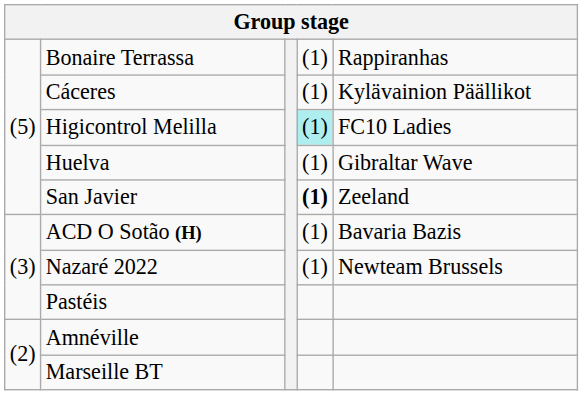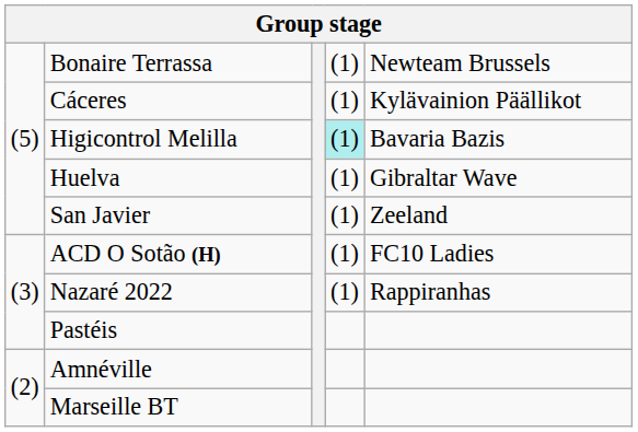 <table class="wikitable">
 <tr>
 <th colspan="5">Group stage</th>
 </tr>
 <tr>
 <td rowspan="5"> (5)</td>
 <td width="170">Bonaire Terrassa</td>
 <th rowspan="10" width="1"></th>
 <td> (1)</td>
-<td>Rappiranhas</td>
+<td width="170">Newteam Brussels</td>
 </tr>
 <tr>
 <td>Cáceres</td>
 <td> (1)</td>
 <td>Kylävainion Päällikot</td>
 </tr>
 <tr>
 <td>Higicontrol Melilla</td>
 <td style="background: paleturquoise;"> (1)</td>
-<td>FC10 Ladies</td>
+<td>Bavaria Bazis</td>
 </tr>
 <tr>
 <td>Huelva</td>
 <td> (1)</td>
 <td>Gibraltar Wave</td>
 </tr>
 <tr>
 <td>San Javier</td>
-<td><strong> (1)</strong></td>
+<td> (1)</td>
 <td>Zeeland</td>
 </tr>
 <tr>
 <td rowspan="3"> (3)</td>
 <td>ACD O Sotão <small><strong>(H)</strong></small></td>
 <td> (1)</td>
-<td>Bavaria Bazis</td>
+<td>FC10 Ladies</td>
 </tr>
 <tr>
 <td>Nazaré 2022</td>
 <td> (1)</td>
-<td width="170">Newteam Brussels</td>
+<td>Rappiranhas</td>
 </tr>
 <tr>
 <td>Pastéis</td>
 <td></td>
 <td></td>
 </tr>
 <tr>
 <td rowspan="2"> (2)</td>
 <td>Amnéville</td>
 <td></td>
 <td></td>
 </tr>
 <tr>
 <td>Marseille BT</td>
 <td></td>
 <td></td>
 </tr>
 </table>
